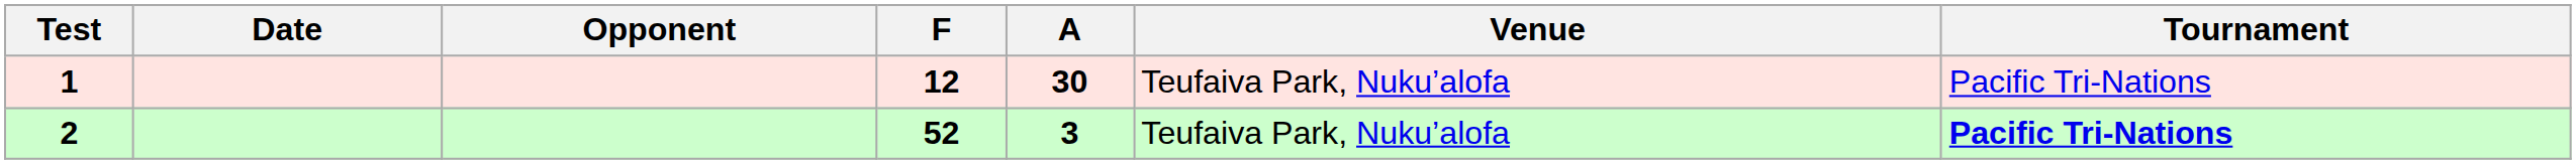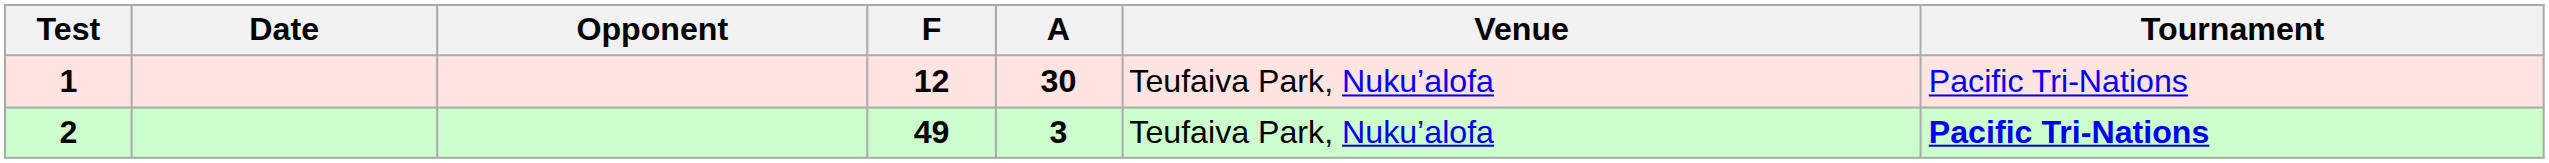 <table class="wikitable sortable" style="width:100%">
 <tr>
 <th style="width:5%">Test</th>
 <th style="width:12%">Date</th>
 <th style="width:17%">Opponent</th>
 <th style="width:5%">F</th>
 <th style="width:5%">A</th>
 <th>Venue</th>
 <th>Tournament</th>
 </tr>
 <tr bgcolor=FFE4E1>
 <td align=center><strong>1</strong></td>
 <td></td>
 <td></td>
 <td align="center"><strong>12</strong></td>
 <td align="center"><strong>30</strong></td>
 <td>Teufaiva Park, <a href='#'>Nuku’alofa</a></td>
 <td><a href='#'>Pacific Tri-Nations</a></td>
 </tr>
 <tr bgcolor=#ccffcc>
 <td align=center><strong>2</strong></td>
 <td></td>
 <td></td>
-<td align="center"><strong>52</strong></td>
+<td align="center"><strong>49</strong></td>
 <td align="center"><strong>3</strong></td>
 <td>Teufaiva Park, <a href='#'>Nuku’alofa</a></td>
 <td><strong><a href='#'>Pacific Tri-Nations</a></strong></td>
 </tr>
 </table>
